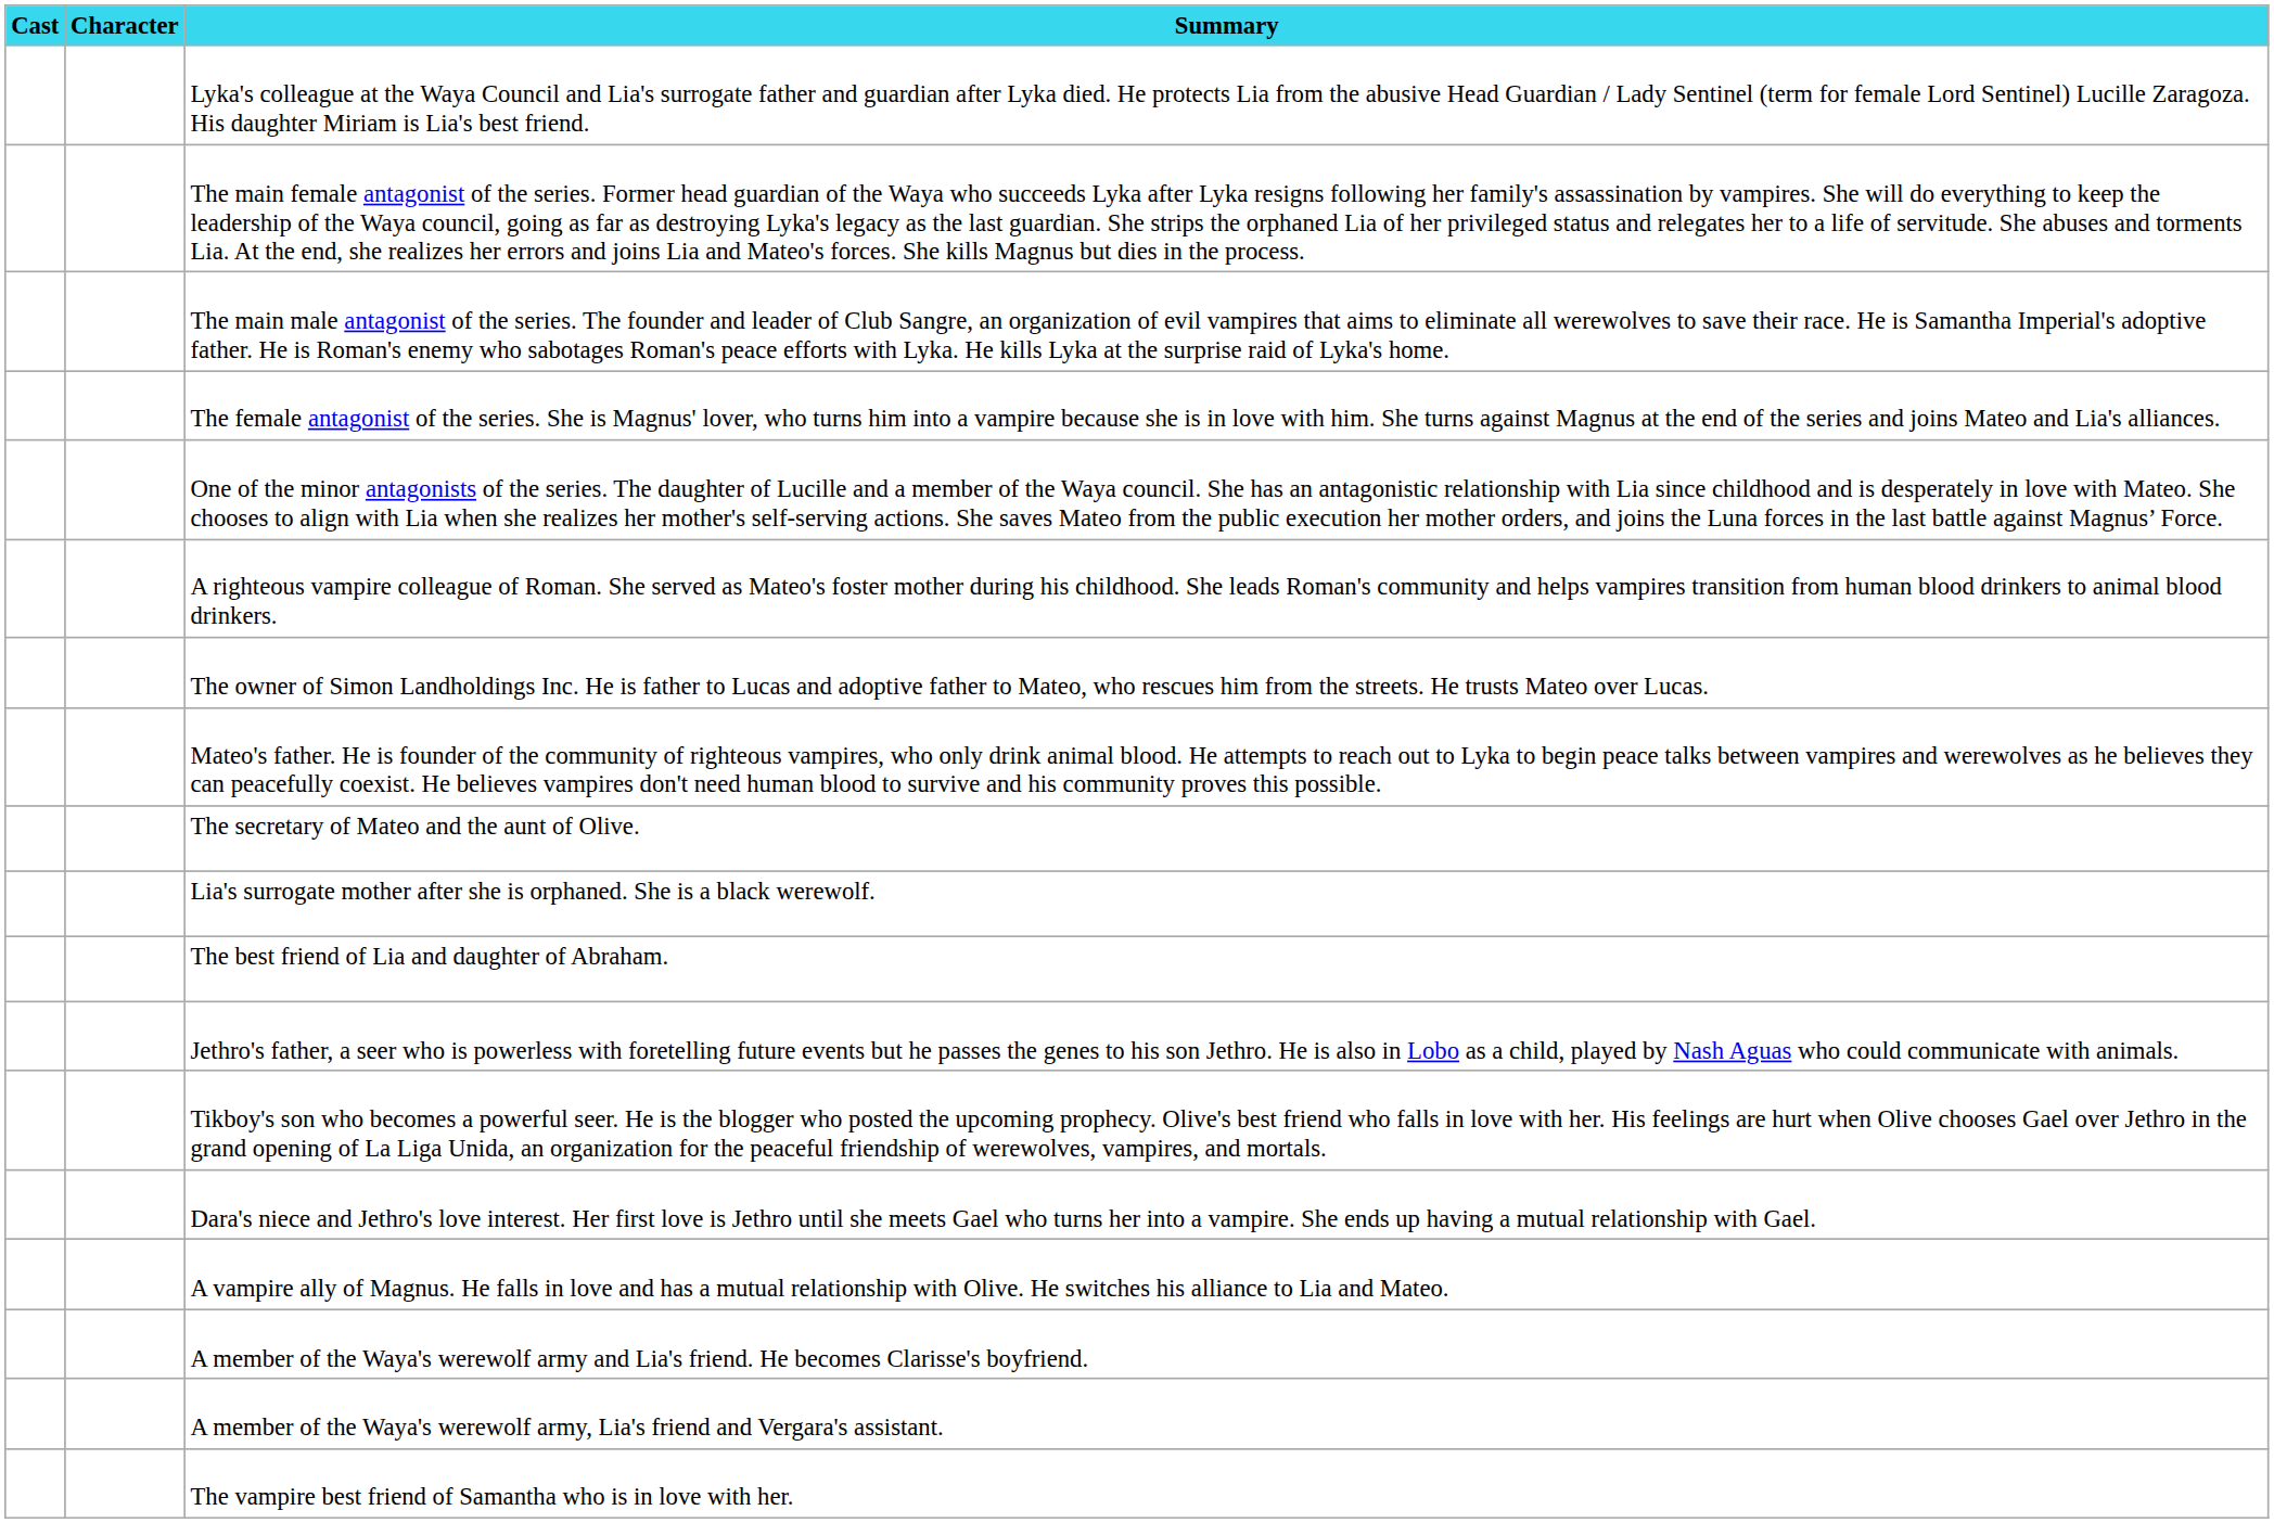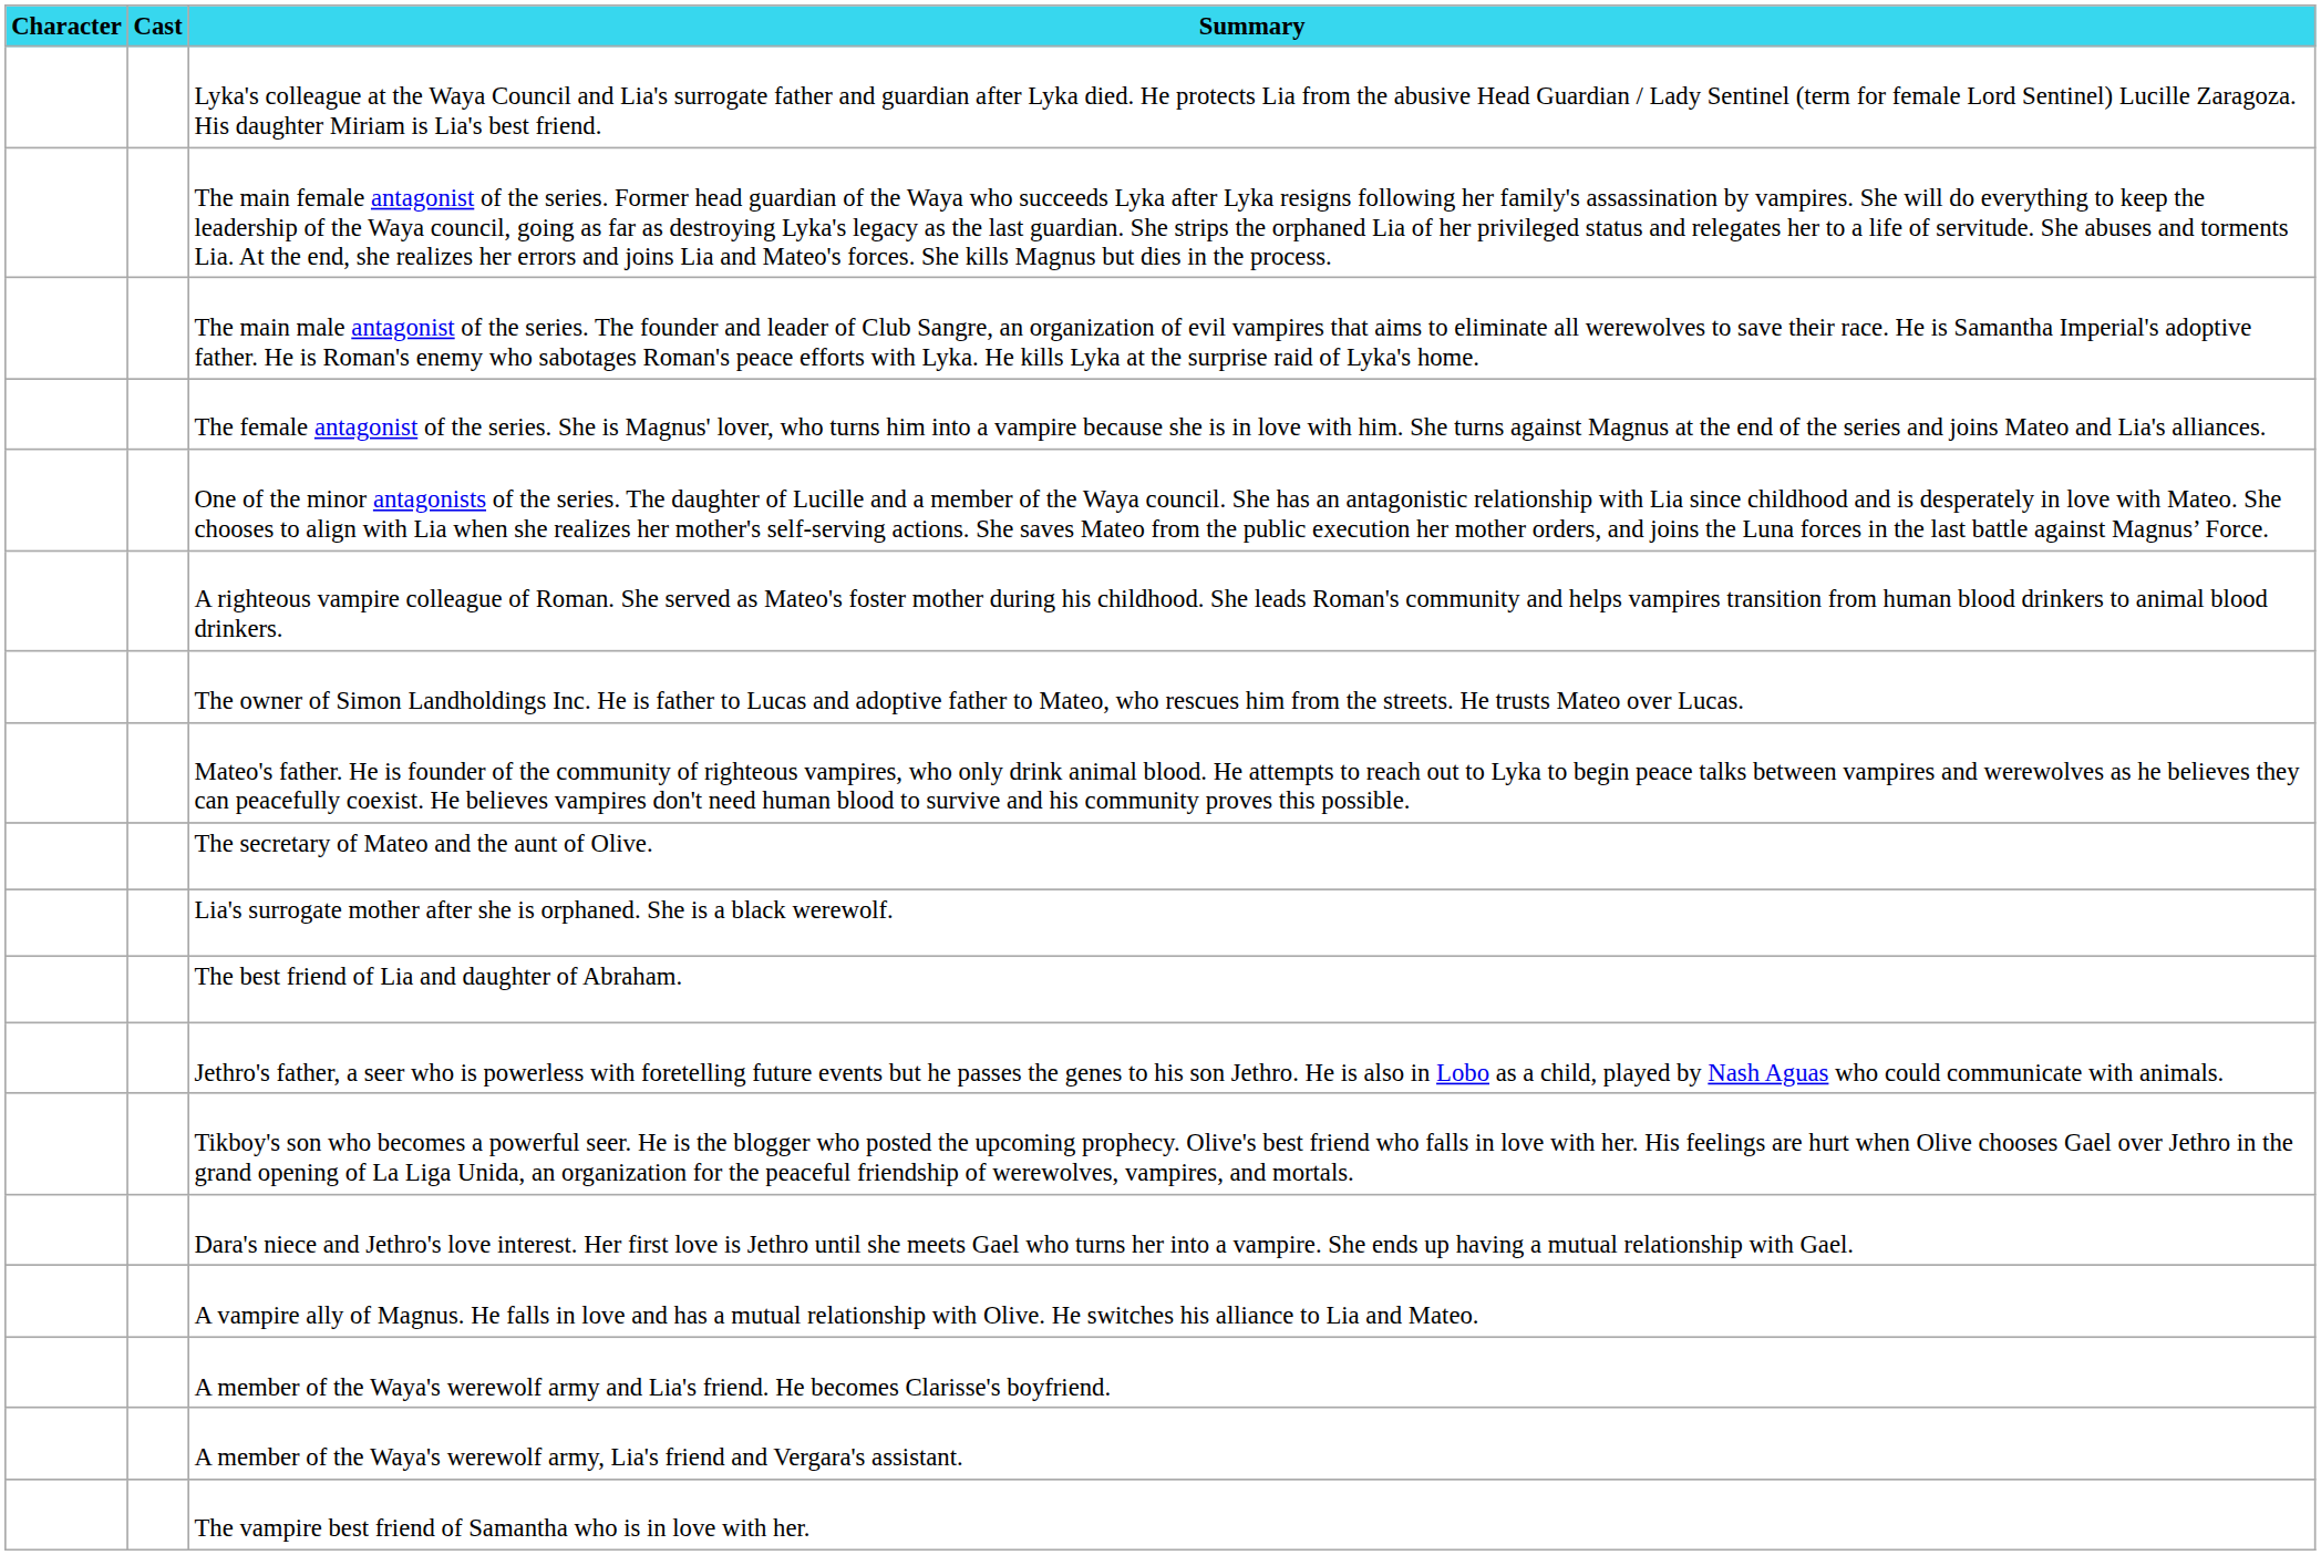 <table class="wikitable" style="background:#ffffff; font-size: 85%;">
 <tr>
+<th style="background:#37D7EE;">Character</th>
 <th style="background:#37D7EE; ">Cast</th>
-<th style="background:#37D7EE;">Character</th>
 <th style="background:#37D7EE; ">Summary</th>
 </tr>
 <tr>
 <td></td>
 <td></td>
 <td><br>Lyka's colleague at the Waya Council and Lia's surrogate father and guardian after Lyka died. He protects Lia from the abusive Head Guardian  / Lady Sentinel (term for female Lord Sentinel) Lucille Zaragoza. His daughter Miriam is Lia's best friend.</td>
 </tr>
 <tr>
 <td></td>
 <td></td>
 <td><br>The main female <a href='#'>antagonist</a> of the series. Former head guardian of the Waya who succeeds Lyka after Lyka resigns following her family's assassination by vampires. She will do everything to keep the leadership of the Waya council, going as far as destroying Lyka's legacy as the last guardian. She strips the orphaned Lia of her privileged status and relegates her to a life of servitude. She abuses and torments Lia. At the end, she realizes her errors and joins Lia and Mateo's forces. She kills Magnus but dies in the process.</td>
 </tr>
 <tr>
 <td></td>
 <td></td>
 <td><br>The main male <a href='#'>antagonist</a> of the series. The founder and leader of Club Sangre, an organization of evil vampires that aims to eliminate all werewolves to save their race. He is Samantha Imperial's adoptive father. He is Roman's enemy who sabotages Roman's peace efforts with Lyka. He kills Lyka at the surprise raid of Lyka's home.</td>
 </tr>
 <tr>
 <td></td>
 <td></td>
 <td><br>The female <a href='#'>antagonist</a> of the series. She is Magnus' lover, who turns him into a vampire because she is in love with him. She turns against Magnus at the end of the series and joins Mateo and Lia's alliances.</td>
 </tr>
 <tr>
 <td></td>
 <td></td>
 <td><br>One of the minor <a href='#'>antagonists</a> of the series. The daughter of Lucille and a member of the Waya council. She has an antagonistic relationship with Lia since childhood and is desperately in love with Mateo. She chooses to align with Lia when she realizes her mother's self-serving actions. She saves Mateo from the public execution her mother orders, and joins the Luna forces in the last battle against Magnus’ Force.</td>
 </tr>
 <tr>
 <td></td>
 <td></td>
 <td><br>A righteous vampire colleague of Roman. She served as Mateo's foster mother during his childhood. She leads Roman's community and helps vampires transition from human blood drinkers to animal blood drinkers.</td>
 </tr>
 <tr>
 <td></td>
 <td></td>
 <td><br>The owner of Simon Landholdings Inc. He is father to Lucas and adoptive father to Mateo, who rescues him from the streets. He trusts Mateo over Lucas.</td>
 </tr>
 <tr>
 <td></td>
 <td></td>
 <td><br>Mateo's father. He is founder of the community of righteous vampires, who only drink animal blood. He attempts to reach out to Lyka to begin peace talks between vampires and werewolves as he believes they can peacefully coexist. He believes vampires don't need human blood to survive and his community proves this possible.</td>
 </tr>
 <tr>
 <td></td>
 <td></td>
 <td>The secretary of Mateo and the aunt of Olive.</p></td>
 </tr>
 <tr>
 <td></td>
 <td></td>
 <td>Lia's surrogate mother after she is orphaned. She is a black werewolf.</p></td>
 </tr>
 <tr>
 <td></td>
 <td></td>
 <td>The best friend of Lia and daughter of Abraham.</p></td>
 </tr>
 <tr>
 <td></td>
 <td></td>
 <td><br>Jethro's father, a seer who is powerless with foretelling future events but he passes the genes to his son Jethro. He is also in <a href='#'>Lobo</a> as a child, played by <a href='#'>Nash Aguas</a> who could communicate with animals.</td>
 </tr>
 <tr>
 <td></td>
 <td></td>
 <td><br>Tikboy's son who becomes a powerful seer. He is the blogger who posted the upcoming prophecy. Olive's best friend who falls in love with her. His feelings are hurt when Olive chooses Gael over Jethro in the grand opening of La Liga Unida, an organization for the peaceful friendship of werewolves, vampires, and mortals.</td>
 </tr>
 <tr>
 <td></td>
 <td></td>
 <td><br>Dara's niece and Jethro's love interest. Her first love is Jethro until she meets Gael who turns her into a vampire. She ends up having a mutual relationship with Gael.</td>
 </tr>
 <tr>
 <td></td>
 <td></td>
 <td><br>A vampire ally of Magnus. He falls in love and has a mutual relationship with Olive. He switches his alliance to Lia and Mateo.</td>
 </tr>
 <tr>
 <td></td>
 <td></td>
 <td><br>A member of the Waya's werewolf army and Lia's friend. He becomes Clarisse's boyfriend.</td>
 </tr>
 <tr>
 <td></td>
 <td></td>
 <td><br>A member of the Waya's werewolf army, Lia's friend and Vergara's assistant.</td>
 </tr>
 <tr>
 <td></td>
 <td></td>
 <td><br>The vampire best friend of Samantha who is in love with her.</td>
 </tr>
 </table>
